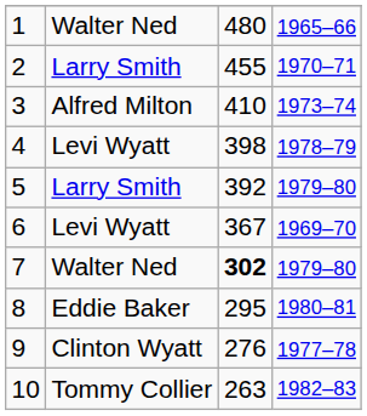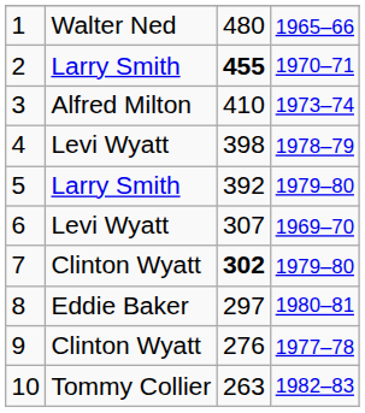 <table class="wikitable">
 <tr>
 </tr>
 <tr>
 <td>1</td>
 <td>Walter Ned</td>
 <td>480</td>
 <td style="font-size:80%;"><a href='#'>1965–66</a></td>
 </tr>
 <tr>
 <td>2</td>
 <td><a href='#'>Larry Smith</a></td>
-<td>455</td>
+<td><strong>455</strong></td>
 <td style="font-size:80%;"><a href='#'>1970–71</a></td>
 </tr>
 <tr>
 <td>3</td>
 <td>Alfred Milton</td>
 <td>410</td>
 <td style="font-size:80%;"><a href='#'>1973–74</a></td>
 </tr>
 <tr>
 <td>4</td>
 <td>Levi Wyatt</td>
 <td>398</td>
 <td style="font-size:80%;"><a href='#'>1978–79</a></td>
 </tr>
 <tr>
 <td>5</td>
 <td><a href='#'>Larry Smith</a></td>
 <td>392</td>
 <td style="font-size:80%;"><a href='#'>1979–80</a></td>
 </tr>
 <tr>
 <td>6</td>
 <td>Levi Wyatt</td>
-<td>367</td>
+<td>307</td>
 <td style="font-size:80%;"><a href='#'>1969–70</a></td>
 </tr>
 <tr>
 <td>7</td>
-<td>Walter Ned</td>
+<td>Clinton Wyatt</td>
 <td><strong>302</strong></td>
 <td style="font-size:80%;"><a href='#'>1979–80</a></td>
 </tr>
 <tr>
 <td>8</td>
 <td>Eddie Baker</td>
-<td>295</td>
+<td>297</td>
 <td style="font-size:80%;"><a href='#'>1980–81</a></td>
 </tr>
 <tr>
 <td>9</td>
 <td>Clinton Wyatt</td>
 <td>276</td>
 <td style="font-size:80%;"><a href='#'>1977–78</a></td>
 </tr>
 <tr>
 <td>10</td>
 <td>Tommy Collier</td>
 <td>263</td>
 <td style="font-size:80%;"><a href='#'>1982–83</a></td>
 </tr>
 </table>
